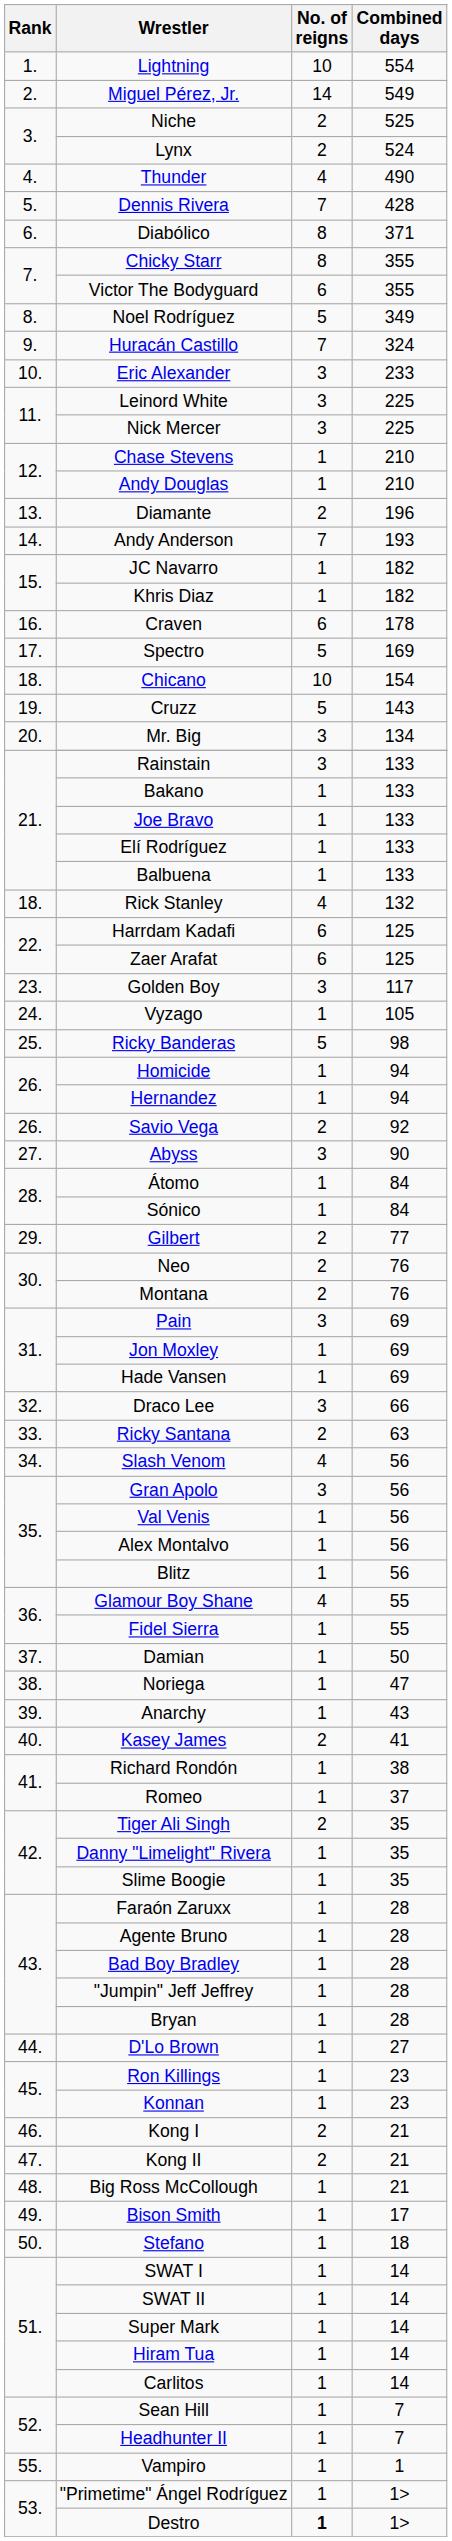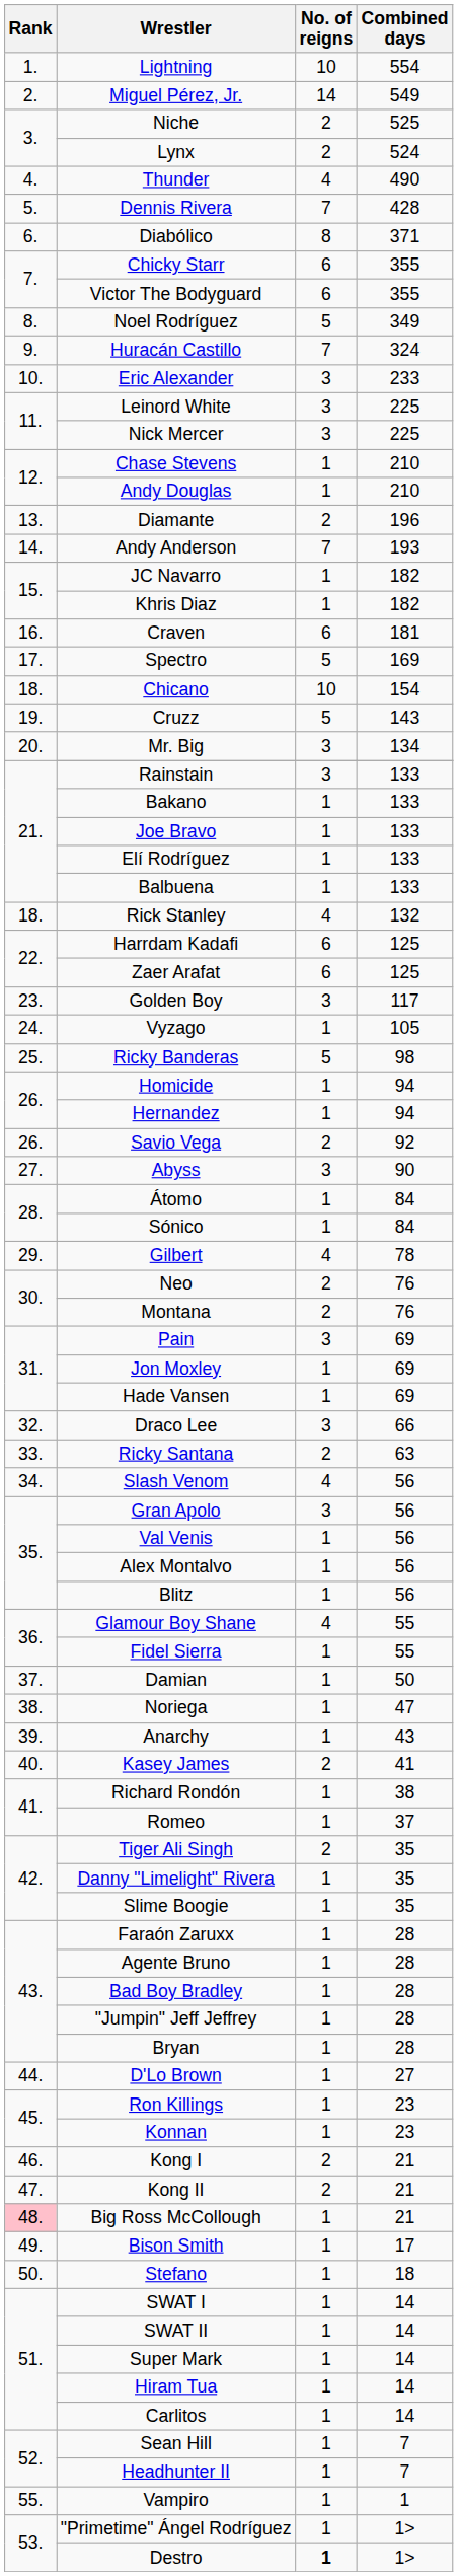 <table class="wikitable sortable" style="text-align:center">
 <tr>
 <th>Rank</th>
 <th>Wrestler</th>
 <th>No. of<br>reigns</th>
 <th>Combined<br>days</th>
 </tr>
 <tr>
 <td>1.</td>
 <td><a href='#'>Lightning</a></td>
 <td>10</td>
 <td>554</td>
 </tr>
 <tr>
 <td>2.</td>
 <td><a href='#'>Miguel Pérez, Jr.</a></td>
 <td>14</td>
 <td>549</td>
 </tr>
 <tr>
 <td rowspan=2>3.</td>
 <td>Niche</td>
 <td>2</td>
 <td>525</td>
 </tr>
 <tr>
 <td>Lynx</td>
 <td>2</td>
 <td>524</td>
 </tr>
 <tr>
 <td>4.</td>
 <td><a href='#'>Thunder</a></td>
 <td>4</td>
 <td>490</td>
 </tr>
 <tr>
 <td>5.</td>
 <td><a href='#'>Dennis Rivera</a></td>
 <td>7</td>
 <td>428</td>
 </tr>
 <tr>
 <td>6.</td>
 <td>Diabólico</td>
 <td>8</td>
 <td>371</td>
 </tr>
 <tr>
 <td rowspan=2>7.</td>
 <td><a href='#'>Chicky Starr</a></td>
-<td>8</td>
+<td>6</td>
 <td>355</td>
 </tr>
 <tr>
 <td>Victor The Bodyguard</td>
 <td>6</td>
 <td>355</td>
 </tr>
 <tr>
 <td>8.</td>
 <td>Noel Rodríguez</td>
 <td>5</td>
 <td>349</td>
 </tr>
 <tr>
 <td>9.</td>
 <td><a href='#'>Huracán Castillo</a></td>
 <td>7</td>
 <td>324</td>
 </tr>
 <tr>
 <td>10.</td>
 <td><a href='#'>Eric Alexander</a></td>
 <td>3</td>
 <td>233</td>
 </tr>
 <tr>
 <td rowspan=2>11.</td>
 <td>Leinord White</td>
 <td>3</td>
 <td>225</td>
 </tr>
 <tr>
 <td>Nick Mercer</td>
 <td>3</td>
 <td>225</td>
 </tr>
 <tr>
 <td rowspan=2>12.</td>
 <td><a href='#'>Chase Stevens</a></td>
 <td>1</td>
 <td>210</td>
 </tr>
 <tr>
 <td><a href='#'>Andy Douglas</a></td>
 <td>1</td>
 <td>210</td>
 </tr>
 <tr>
 <td>13.</td>
 <td>Diamante</td>
 <td>2</td>
 <td>196</td>
 </tr>
 <tr>
 <td>14.</td>
 <td>Andy Anderson</td>
 <td>7</td>
 <td>193</td>
 </tr>
 <tr>
 <td rowspan=2>15.</td>
 <td>JC Navarro</td>
 <td>1</td>
 <td>182</td>
 </tr>
 <tr>
 <td>Khris Diaz</td>
 <td>1</td>
 <td>182</td>
 </tr>
 <tr>
 <td>16.</td>
 <td>Craven</td>
 <td>6</td>
-<td>178</td>
+<td>181</td>
 </tr>
 <tr>
 <td>17.</td>
 <td>Spectro</td>
 <td>5</td>
 <td>169</td>
 </tr>
 <tr>
 <td>18.</td>
 <td><a href='#'>Chicano</a></td>
 <td>10</td>
 <td>154</td>
 </tr>
 <tr>
 <td>19.</td>
 <td>Cruzz</td>
 <td>5</td>
 <td>143</td>
 </tr>
 <tr>
 <td>20.</td>
 <td>Mr. Big</td>
 <td>3</td>
 <td>134</td>
 </tr>
 <tr>
 <td rowspan=6>21.</td>
 </tr>
 <tr>
 <td>Rainstain</td>
 <td>3</td>
 <td>133</td>
 </tr>
 <tr>
 <td>Bakano</td>
 <td>1</td>
 <td>133</td>
 </tr>
 <tr>
 <td><a href='#'>Joe Bravo</a></td>
 <td>1</td>
 <td>133</td>
 </tr>
 <tr>
 <td>Elí Rodríguez</td>
 <td>1</td>
 <td>133</td>
 </tr>
 <tr>
 <td>Balbuena</td>
 <td>1</td>
 <td>133</td>
 </tr>
 <tr>
 <td>18.</td>
 <td>Rick Stanley</td>
 <td>4</td>
 <td>132</td>
 </tr>
 <tr>
 <td rowspan=2>22.</td>
 <td>Harrdam Kadafi</td>
 <td>6</td>
 <td>125</td>
 </tr>
 <tr>
 <td>Zaer Arafat</td>
 <td>6</td>
 <td>125</td>
 </tr>
 <tr>
 <td>23.</td>
 <td>Golden Boy</td>
 <td>3</td>
 <td>117</td>
 </tr>
 <tr>
 <td>24.</td>
 <td>Vyzago</td>
 <td>1</td>
 <td>105</td>
 </tr>
 <tr>
 <td>25.</td>
 <td><a href='#'>Ricky Banderas</a></td>
 <td>5</td>
 <td>98</td>
 </tr>
 <tr>
 <td rowspan=2>26.</td>
 <td><a href='#'>Homicide</a></td>
 <td>1</td>
 <td>94</td>
 </tr>
 <tr>
 <td><a href='#'>Hernandez</a></td>
 <td>1</td>
 <td>94</td>
 </tr>
 <tr>
 <td>26.</td>
 <td><a href='#'>Savio Vega</a></td>
 <td>2</td>
 <td>92</td>
 </tr>
 <tr>
 <td>27.</td>
 <td><a href='#'>Abyss</a></td>
 <td>3</td>
 <td>90</td>
 </tr>
 <tr>
 <td rowspan=2>28.</td>
 <td>Átomo</td>
 <td>1</td>
 <td>84</td>
 </tr>
 <tr>
 <td>Sónico</td>
 <td>1</td>
 <td>84</td>
 </tr>
 <tr>
 <td>29.</td>
 <td><a href='#'>Gilbert</a></td>
-<td>2</td>
-<td>77</td>
+<td>4</td>
+<td>78</td>
 </tr>
 <tr>
 <td rowspan=2>30.</td>
 <td>Neo</td>
 <td>2</td>
 <td>76</td>
 </tr>
 <tr>
 <td>Montana</td>
 <td>2</td>
 <td>76</td>
 </tr>
 <tr>
 <td rowspan=3>31.</td>
 <td><a href='#'>Pain</a></td>
 <td>3</td>
 <td>69</td>
 </tr>
 <tr>
 <td><a href='#'>Jon Moxley</a></td>
 <td>1</td>
 <td>69</td>
 </tr>
 <tr>
 <td>Hade Vansen</td>
 <td>1</td>
 <td>69</td>
 </tr>
 <tr>
 <td>32.</td>
 <td>Draco Lee</td>
 <td>3</td>
 <td>66</td>
 </tr>
 <tr>
 <td>33.</td>
 <td><a href='#'>Ricky Santana</a></td>
 <td>2</td>
 <td>63</td>
 </tr>
 <tr>
 <td>34.</td>
 <td><a href='#'>Slash Venom</a></td>
 <td>4</td>
 <td>56</td>
 </tr>
 <tr>
 <td rowspan=4>35.</td>
 <td><a href='#'>Gran Apolo</a></td>
 <td>3</td>
 <td>56</td>
 </tr>
 <tr>
 <td><a href='#'>Val Venis</a></td>
 <td>1</td>
 <td>56</td>
 </tr>
 <tr>
 <td>Alex Montalvo</td>
 <td>1</td>
 <td>56</td>
 </tr>
 <tr>
 <td>Blitz</td>
 <td>1</td>
 <td>56</td>
 </tr>
 <tr>
 <td rowspan=2>36.</td>
 <td><a href='#'>Glamour Boy Shane</a></td>
 <td>4</td>
 <td>55</td>
 </tr>
 <tr>
 <td><a href='#'>Fidel Sierra</a></td>
 <td>1</td>
 <td>55</td>
 </tr>
 <tr>
 <td>37.</td>
 <td>Damian</td>
 <td>1</td>
 <td>50</td>
 </tr>
 <tr>
 <td>38.</td>
 <td>Noriega</td>
 <td>1</td>
 <td>47</td>
 </tr>
 <tr>
 <td>39.</td>
 <td>Anarchy</td>
 <td>1</td>
 <td>43</td>
 </tr>
 <tr>
 <td>40.</td>
 <td><a href='#'>Kasey James</a></td>
 <td>2</td>
 <td>41</td>
 </tr>
 <tr>
 <td rowspan=2>41.</td>
 <td>Richard Rondón</td>
 <td>1</td>
 <td>38</td>
 </tr>
 <tr>
 <td>Romeo</td>
 <td>1</td>
 <td>37</td>
 </tr>
 <tr>
 <td rowspan=3>42.</td>
 <td><a href='#'>Tiger Ali Singh</a></td>
 <td>2</td>
 <td>35</td>
 </tr>
 <tr>
 <td><a href='#'>Danny "Limelight" Rivera</a></td>
 <td>1</td>
 <td>35</td>
 </tr>
 <tr>
 <td>Slime Boogie</td>
 <td>1</td>
 <td>35</td>
 </tr>
 <tr>
 <td rowspan=5>43.</td>
 <td>Faraón Zaruxx</td>
 <td>1</td>
 <td>28</td>
 </tr>
 <tr>
 <td>Agente Bruno</td>
 <td>1</td>
 <td>28</td>
 </tr>
 <tr>
 <td><a href='#'>Bad Boy Bradley</a></td>
 <td>1</td>
 <td>28</td>
 </tr>
 <tr>
 <td>"Jumpin" Jeff Jeffrey</td>
 <td>1</td>
 <td>28</td>
 </tr>
 <tr>
 <td>Bryan</td>
 <td>1</td>
 <td>28</td>
 </tr>
 <tr>
 <td>44.</td>
 <td><a href='#'>D'Lo Brown</a></td>
 <td>1</td>
 <td>27</td>
 </tr>
 <tr>
 <td rowspan=2>45.</td>
 <td><a href='#'>Ron Killings</a></td>
 <td>1</td>
 <td>23</td>
 </tr>
 <tr>
 <td><a href='#'>Konnan</a></td>
 <td>1</td>
 <td>23</td>
 </tr>
 <tr>
 <td>46.</td>
 <td>Kong I</td>
 <td>2</td>
 <td>21</td>
 </tr>
 <tr>
 <td>47.</td>
 <td>Kong II</td>
 <td>2</td>
 <td>21</td>
 </tr>
 <tr>
-<td>48.</td>
+<td style="background: pink;">48.</td>
 <td>Big Ross McCollough</td>
 <td>1</td>
 <td>21</td>
 </tr>
 <tr>
 <td>49.</td>
 <td><a href='#'>Bison Smith</a></td>
 <td>1</td>
 <td>17</td>
 </tr>
 <tr>
 <td>50.</td>
 <td><a href='#'>Stefano</a></td>
 <td>1</td>
 <td>18</td>
 </tr>
 <tr>
 <td rowspan=5>51.</td>
 <td>SWAT I</td>
 <td>1</td>
 <td>14</td>
 </tr>
 <tr>
 <td>SWAT II</td>
 <td>1</td>
 <td>14</td>
 </tr>
 <tr>
 <td>Super Mark</td>
 <td>1</td>
 <td>14</td>
 </tr>
 <tr>
 <td><a href='#'>Hiram Tua</a></td>
 <td>1</td>
 <td>14</td>
 </tr>
 <tr>
 <td>Carlitos</td>
 <td>1</td>
 <td>14</td>
 </tr>
 <tr>
 <td rowspan=2>52.</td>
 <td>Sean Hill</td>
 <td>1</td>
 <td>7</td>
 </tr>
 <tr>
 <td><a href='#'>Headhunter II</a></td>
 <td>1</td>
 <td>7</td>
 </tr>
 <tr>
 <td>55.</td>
 <td>Vampiro</td>
 <td>1</td>
 <td>1</td>
 </tr>
 <tr>
 <td rowspan=2>53.</td>
 <td>"Primetime" Ángel Rodríguez</td>
 <td>1</td>
 <td>1></td>
 </tr>
 <tr>
 <td>Destro</td>
 <td><strong>1</strong></td>
 <td>1></td>
 </tr>
 </table>
